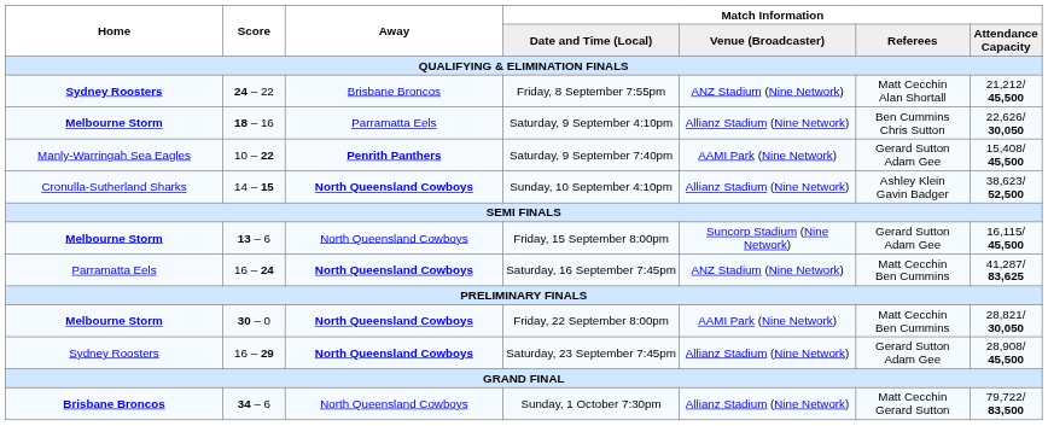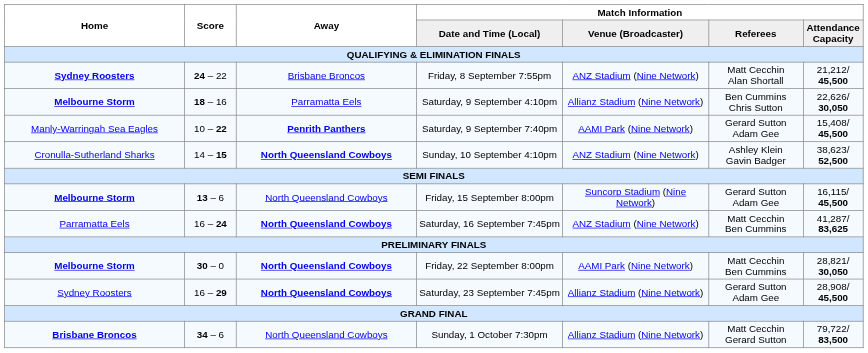 <table border="1" cellpadding="3" cellspacing="0" style="border-collapse:collapse; font-size:90%; text-align:center; width:100%;">
 <tr>
 <th rowspan="2" style="width:21%;">Home</th>
 <th rowspan="2" style="width:6%;">Score</th>
 <th rowspan="2" style="width:21%;">Away</th>
 <th colspan="6">Match Information</th>
 </tr>
 <tr style="background:#efefef;">
 <th width="17%">Date and Time (Local)</th>
 <th width="17%">Venue (Broadcaster)</th>
 <th width="11%">Referees</th>
 <th width="7%">Attendance <strong>Capacity</strong></th>
 </tr>
 <tr style="background:#d0e7ff;">
 <td colspan="7"><strong>QUALIFYING & ELIMINATION FINALS</strong></td>
 </tr>
 <tr style="background:#f5faff;">
 <td> <strong><a href='#'>Sydney Roosters</a></strong></td>
 <td><strong>24</strong> – 22 </td>
 <td> <a href='#'>Brisbane Broncos</a></td>
 <td>Friday, 8 September 7:55pm</td>
 <td><a href='#'>ANZ Stadium</a> (<a href='#'>Nine Network</a>)</td>
 <td>Matt Cecchin<br>Alan Shortall</td>
 <td>21,212/ <strong>45,500</strong></td>
 </tr>
 <tr style="background:#f5faff;">
 <td> <strong><a href='#'>Melbourne Storm</a></strong></td>
 <td><strong>18</strong> – 16 </td>
 <td> <a href='#'>Parramatta Eels</a></td>
 <td>Saturday, 9 September 4:10pm</td>
 <td><a href='#'>Allianz Stadium</a> (<a href='#'>Nine Network</a>)</td>
 <td>Ben Cummins<br>Chris Sutton</td>
 <td>22,626/ <strong>30,050</strong></td>
 </tr>
 <tr style="background:#f5faff;">
 <td> <a href='#'>Manly-Warringah Sea Eagles</a></td>
 <td>10 – <strong>22</strong> </td>
 <td> <strong><a href='#'>Penrith Panthers</a></strong></td>
 <td>Saturday, 9 September 7:40pm</td>
 <td><a href='#'>AAMI Park</a> (<a href='#'>Nine Network</a>)</td>
 <td>Gerard Sutton<br>Adam Gee</td>
 <td>15,408/ <strong>45,500</strong></td>
 </tr>
 <tr style="background:#f5faff;">
 <td> <a href='#'>Cronulla-Sutherland Sharks</a></td>
 <td>14 – <strong>15</strong> </td>
 <td><strong> <a href='#'>North Queensland Cowboys</a></strong></td>
 <td>Sunday, 10 September 4:10pm</td>
-<td><a href='#'>Allianz Stadium</a> (<a href='#'>Nine Network</a>)</td>
+<td><a href='#'>ANZ Stadium</a> (<a href='#'>Nine Network</a>)</td>
 <td>Ashley Klein<br>Gavin Badger</td>
 <td>38,623/ <strong>52,500</strong></td>
 </tr>
 <tr style="background:#d0e7ff;">
 <td colspan="7"><strong>SEMI FINALS</strong></td>
 </tr>
 <tr style="background:#f5faff;">
 <td> <strong><a href='#'>Melbourne Storm</a></strong></td>
 <td><strong>13</strong> – 6 </td>
 <td> <a href='#'>North Queensland Cowboys</a></td>
 <td>Friday, 15 September 8:00pm</td>
 <td><a href='#'>Suncorp Stadium</a> (<a href='#'>Nine Network</a>)</td>
 <td>Gerard Sutton<br>Adam Gee</td>
 <td>16,115/ <strong>45,500</strong></td>
 </tr>
 <tr style="background:#f5faff;">
 <td> <a href='#'>Parramatta Eels</a></td>
 <td>16 – <strong>24</strong> </td>
 <td><strong> <a href='#'>North Queensland Cowboys</a></strong></td>
 <td>Saturday, 16 September 7:45pm</td>
 <td><a href='#'>ANZ Stadium</a> (<a href='#'>Nine Network</a>)</td>
 <td>Matt Cecchin<br>Ben Cummins</td>
 <td>41,287/ <strong>83,625</strong></td>
 </tr>
 <tr style="background:#d0e7ff;">
 <td colspan="7"><strong>PRELIMINARY FINALS</strong></td>
 </tr>
 <tr style="background:#f5faff;">
 <td><strong> <a href='#'>Melbourne Storm</a></strong></td>
 <td><strong>30</strong> – 0 </td>
 <td><strong> <a href='#'>North Queensland Cowboys</a></strong></td>
 <td>Friday, 22 September 8:00pm</td>
 <td><a href='#'>AAMI Park</a> (<a href='#'>Nine Network</a>)</td>
 <td>Matt Cecchin<br>Ben Cummins</td>
 <td>28,821/ <strong>30,050</strong></td>
 </tr>
 <tr style="background:#f5faff;">
 <td> <a href='#'>Sydney Roosters</a></td>
 <td>16 – <strong>29</strong> </td>
 <td><strong> <a href='#'>North Queensland Cowboys</a></strong></td>
 <td>Saturday, 23 September 7:45pm</td>
 <td><a href='#'>Allianz Stadium</a> (<a href='#'>Nine Network</a>)</td>
 <td>Gerard Sutton<br>Adam Gee</td>
 <td>28,908/ <strong>45,500</strong></td>
 </tr>
 <tr style="background:#d0e7ff;">
 <td colspan="7"><strong>GRAND FINAL</strong></td>
 </tr>
 <tr style="background:#f5faff;">
 <td><strong> <a href='#'>Brisbane Broncos</a></strong></td>
 <td><strong>34</strong> – 6 </td>
 <td> <a href='#'>North Queensland Cowboys</a></td>
 <td>Sunday, 1 October 7:30pm</td>
 <td><a href='#'>Allianz Stadium</a> (<a href='#'>Nine Network</a>)</td>
 <td>Matt Cecchin<br>Gerard Sutton</td>
 <td>79,722/ <strong>83,500</strong></td>
 </tr>
 </table>
